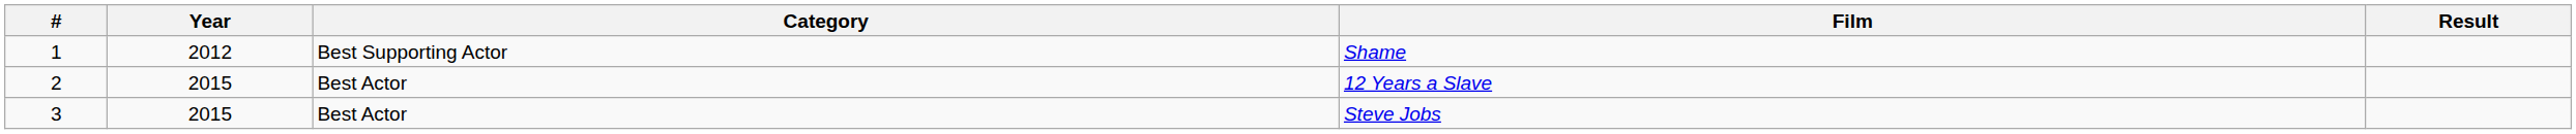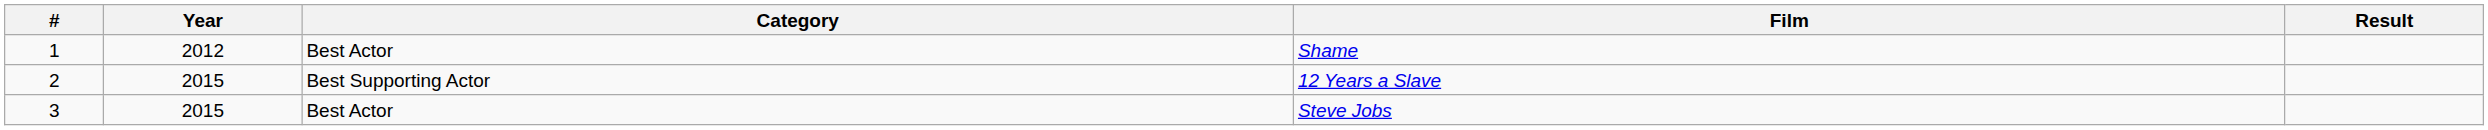 <table class="wikitable" width="100%" cellpadding="5" style="font-size: 95%">
 <tr>
 <th width="2.5%">#</th>
 <th width="5%">Year</th>
 <th width="25%">Category</th>
 <th width="25%">Film</th>
 <th width="5%">Result</th>
 </tr>
 <tr>
 <td style="text-align:center;">1</td>
 <td style="text-align:center;">2012</td>
-<td>Best Supporting Actor</td>
+<td>Best Actor</td>
 <td><em><a href='#'>Shame</a></em></td>
 <td></td>
 </tr>
 <tr>
 <td style="text-align:center;">2</td>
 <td style="text-align:center;">2015</td>
-<td>Best Actor</td>
+<td>Best Supporting Actor</td>
 <td><em><a href='#'>12 Years a Slave</a></em></td>
 <td></td>
 </tr>
 <tr>
 <td style="text-align:center;">3</td>
 <td style="text-align:center;">2015</td>
 <td>Best Actor</td>
 <td><em><a href='#'>Steve Jobs</a></em></td>
 <td></td>
 </tr>
 </table>
